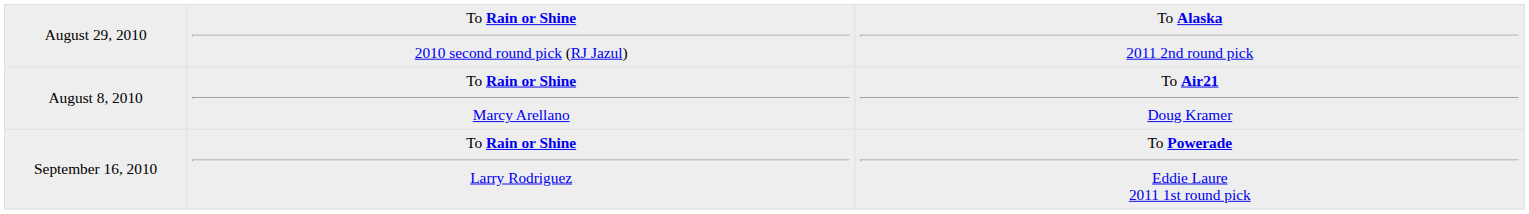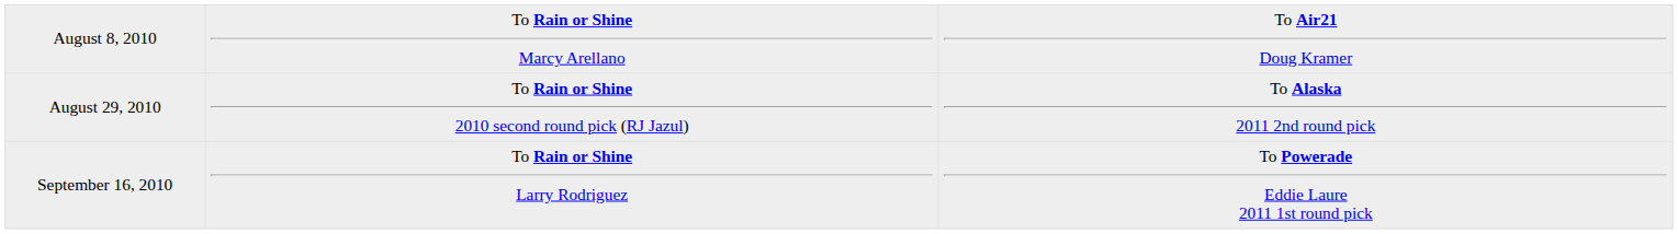 <table border=1 style="border-collapse:collapse; text-align: center; width: 100%" bordercolor="#DFDFDF"  cellpadding="5">
 <tr>
+</tr>
+<tr bgcolor="eeeeee">
+<td style="width:12%">August 8, 2010</td>
+<td style="width:44%" valign="top">To <strong><a href='#'>Rain or Shine</a></strong><hr><a href='#'>Marcy Arellano</a></td>
+<td style="width:44%" valign="top">To <strong><a href='#'>Air21</a></strong><hr><a href='#'>Doug Kramer</a></td>
 </tr>
 <tr bgcolor="eeeeee">
 <td style="width:12%">August 29, 2010</td>
 <td style="width:44%" valign="top">To <strong><a href='#'>Rain or Shine</a></strong><hr><a href='#'>2010 second round pick</a> (<a href='#'>RJ Jazul</a>)</td>
 <td style="width:44%" valign="top">To <strong><a href='#'>Alaska</a></strong><hr><a href='#'>2011 2nd round pick</a></td>
 </tr>
 <tr bgcolor="eeeeee">
-<td style="width:12%">August 8, 2010</td>
-<td style="width:44%" valign="top">To <strong><a href='#'>Rain or Shine</a></strong><hr><a href='#'>Marcy Arellano</a></td>
-<td style="width:44%" valign="top">To <strong><a href='#'>Air21</a></strong><hr><a href='#'>Doug Kramer</a></td>
-</tr>
-<tr bgcolor="eeeeee">
 <td style="width:12%">September 16, 2010</td>
 <td style="width:44%" valign="top">To <strong><a href='#'>Rain or Shine</a></strong><hr><a href='#'>Larry Rodriguez</a></td>
 <td style="width:44%" valign="top">To <strong><a href='#'>Powerade</a></strong><hr><a href='#'>Eddie Laure</a><br><a href='#'>2011 1st round pick</a></td>
 </tr>
 </table>
